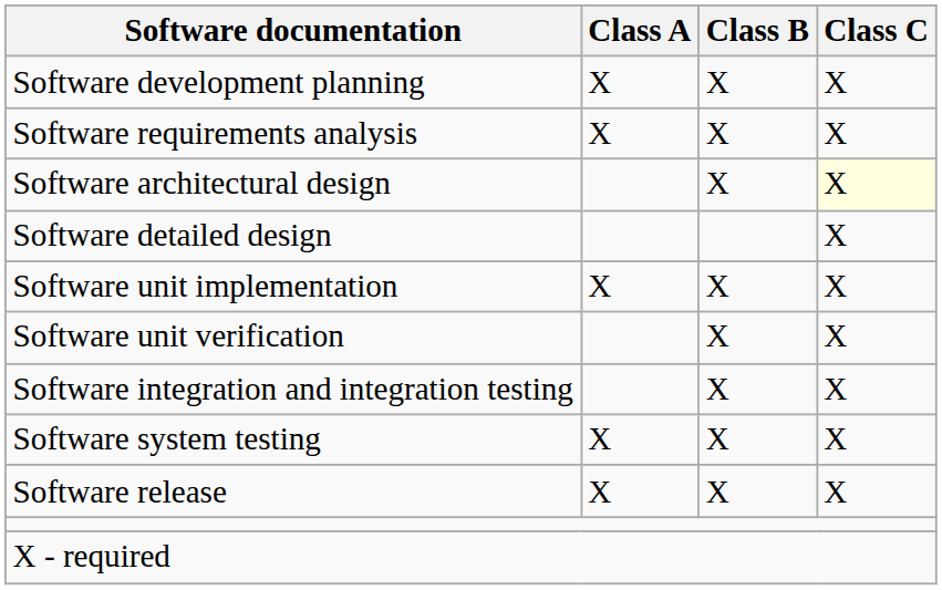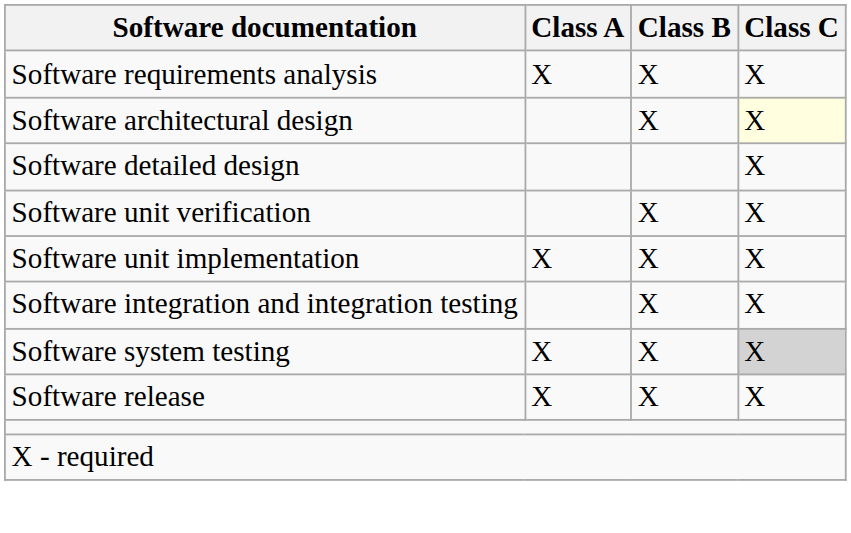 <table class="wikitable">
 <tr>
 <th>Software documentation</th>
 <th>Class A</th>
 <th>Class B</th>
 <th>Class C</th>
-</tr>
-<tr>
-<td>Software development planning</td>
-<td>X</td>
-<td>X</td>
-<td>X</td>
 </tr>
 <tr>
 <td>Software requirements analysis</td>
 <td>X</td>
 <td>X</td>
 <td>X</td>
 </tr>
 <tr>
 <td>Software architectural design</td>
 <td></td>
 <td>X</td>
 <td style="background: lightyellow;">X</td>
 </tr>
 <tr>
 <td>Software detailed design</td>
 <td></td>
 <td></td>
 <td>X</td>
 </tr>
 <tr>
-<td>Software unit implementation</td>
-<td>X</td>
+<td>Software unit verification</td>
+<td></td>
 <td>X</td>
 <td>X</td>
 </tr>
 <tr>
-<td>Software unit verification</td>
-<td></td>
+<td>Software unit implementation</td>
+<td>X</td>
 <td>X</td>
 <td>X</td>
 </tr>
 <tr>
 <td>Software integration and integration testing</td>
 <td></td>
 <td>X</td>
 <td>X</td>
 </tr>
 <tr>
 <td>Software system testing</td>
 <td>X</td>
 <td>X</td>
-<td>X</td>
+<td style="background: lightgrey;">X</td>
 </tr>
 <tr>
 <td>Software release</td>
 <td>X</td>
 <td>X</td>
 <td>X</td>
 </tr>
 <tr>
 <td colspan="4"></td>
 </tr>
 <tr>
 <td colspan="4">X - required</td>
 </tr>
 </table>
